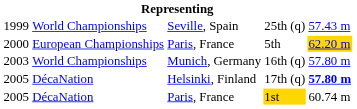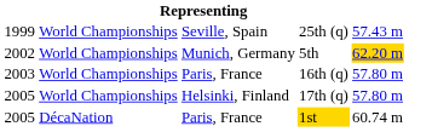 <table>
 <tr>
 <th colspan="5">Representing </th>
 </tr>
 <tr>
 <td>1999</td>
 <td><a href='#'>World Championships</a></td>
 <td><a href='#'>Seville</a>, Spain</td>
 <td>25th (q)</td>
 <td><a href='#'>57.43 m</a></td>
 </tr>
 <tr>
-<td>2000</td>
-<td><a href='#'>European Championships</a></td>
-<td><a href='#'>Paris</a>, France</td>
+<td>2002</td>
+<td><a href='#'>World Championships</a></td>
+<td><a href='#'>Munich</a>, Germany</td>
 <td>5th</td>
 <td style="background: gold;"><a href='#'>62.20 m</a></td>
 </tr>
 <tr>
 <td>2003</td>
 <td><a href='#'>World Championships</a></td>
-<td><a href='#'>Munich</a>, Germany</td>
+<td><a href='#'>Paris</a>, France</td>
 <td>16th (q)</td>
 <td><a href='#'>57.80 m</a></td>
 </tr>
 <tr>
 <td>2005</td>
-<td><a href='#'>DécaNation</a></td>
+<td><a href='#'>World Championships</a></td>
 <td><a href='#'>Helsinki</a>, Finland</td>
 <td>17th (q)</td>
-<td><strong><a href='#'>57.80 m</a></strong></td>
+<td><a href='#'>57.80 m</a></td>
 </tr>
 <tr>
 <td>2005</td>
 <td><a href='#'>DécaNation</a></td>
 <td><a href='#'>Paris</a>, France</td>
 <td bgcolor="gold">1st</td>
 <td>60.74 m</td>
 </tr>
 </table>
